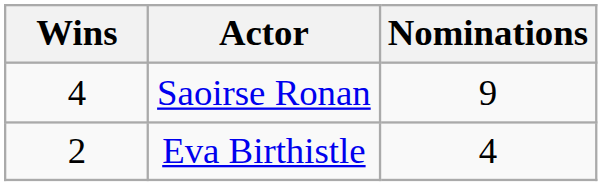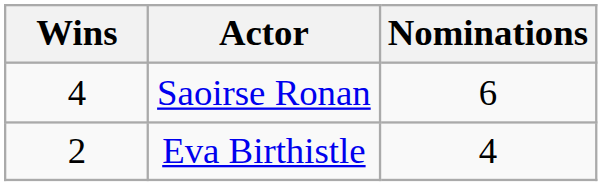 <table class="wikitable" style="text-align:center;">
 <tr>
 <th scope="col" width="55">Wins</th>
 <th scope="col">Actor</th>
 <th scope="col" width="55">Nominations</th>
 </tr>
 <tr>
 <td>4</td>
 <td><a href='#'>Saoirse Ronan</a></td>
-<td>9</td>
+<td>6</td>
 </tr>
 <tr>
 <td>2</td>
 <td><a href='#'>Eva Birthistle</a></td>
 <td>4</td>
 </tr>
 </table>
